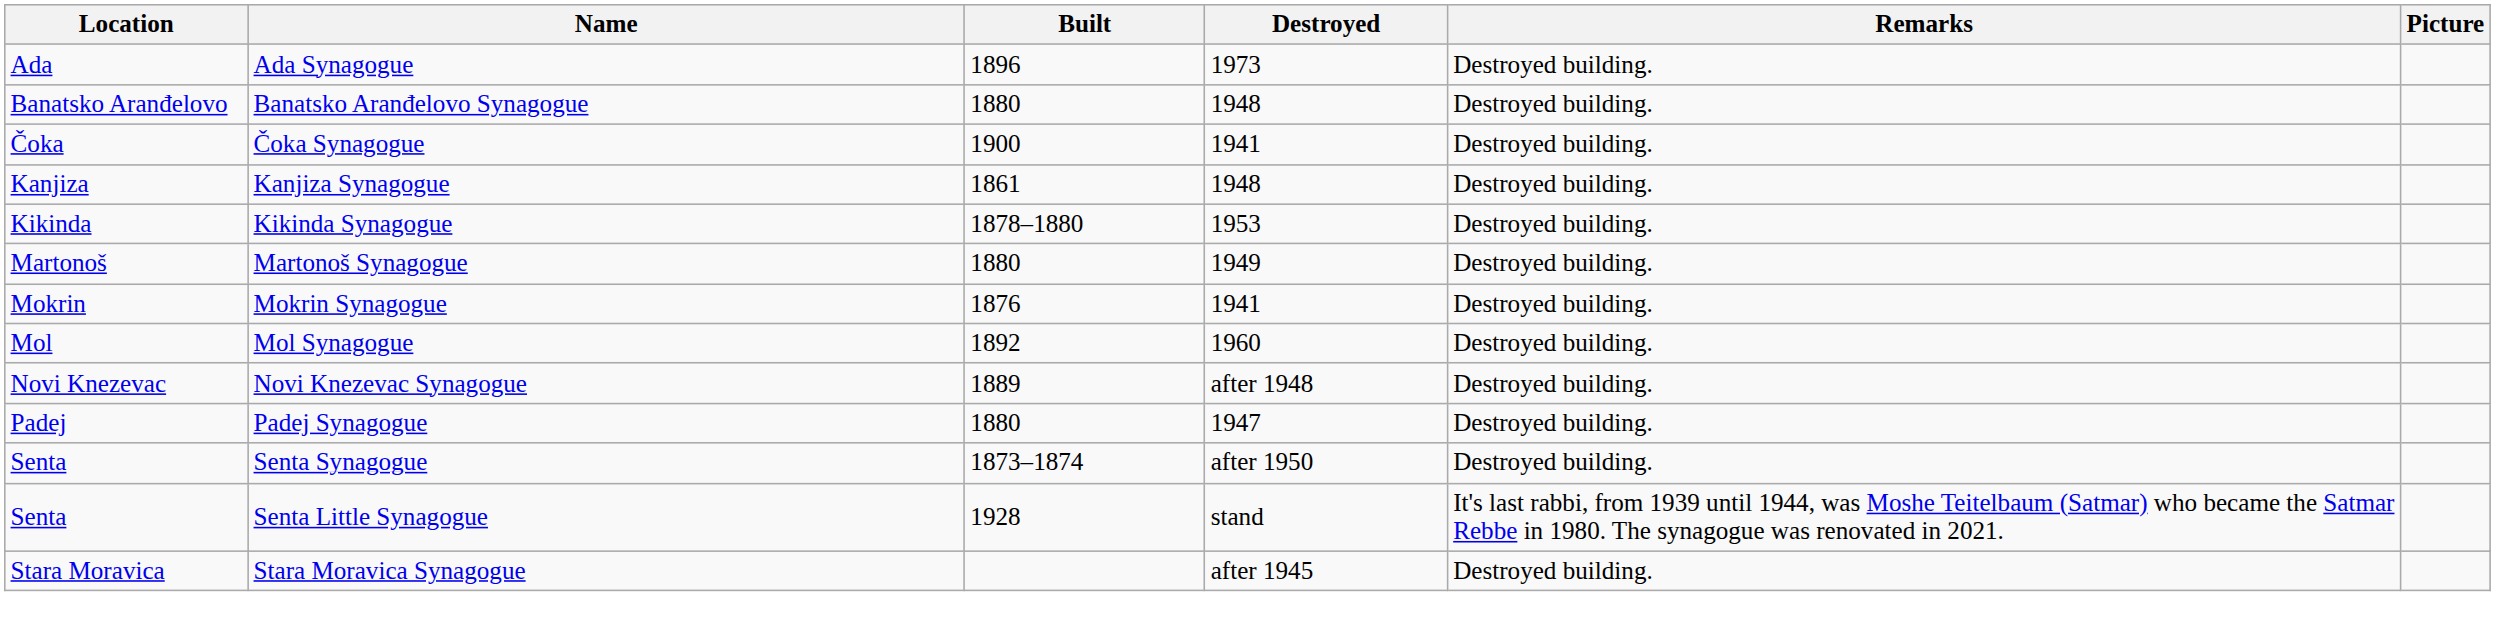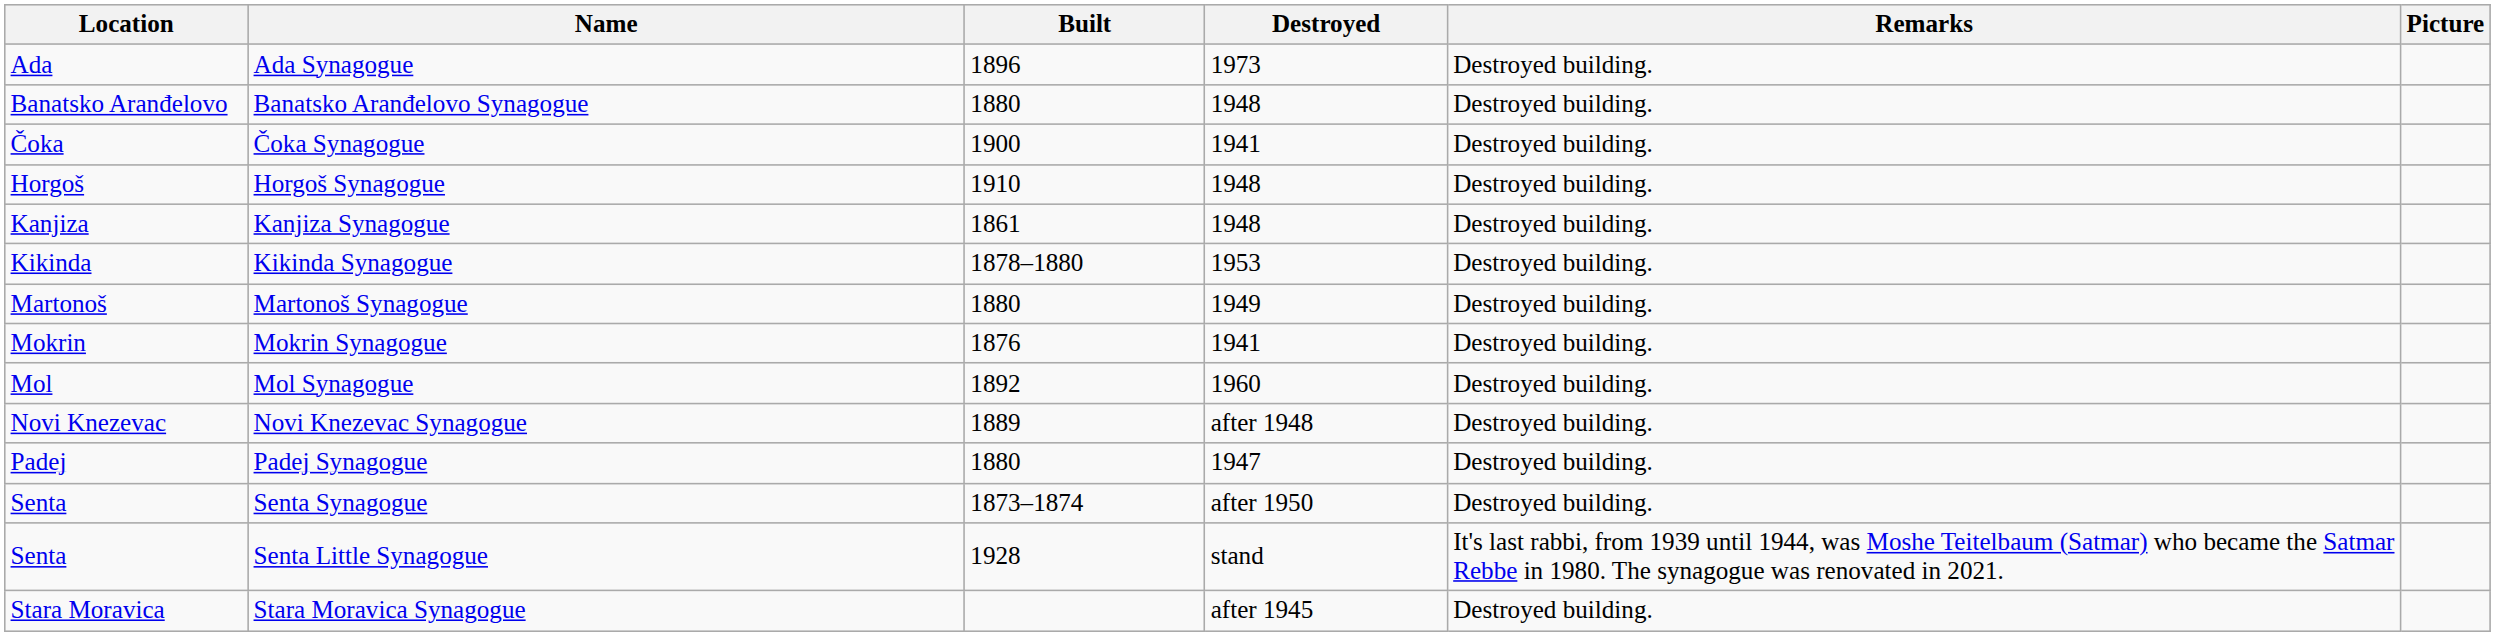 <table class="wikitable sortable" width="100%">
 <tr>
 <th width="10%">Location</th>
 <th width="30%">Name</th>
 <th width="10%">Built</th>
 <th width="10%">Destroyed</th>
 <th width="40%" class="unsortable">Remarks</th>
 <th width="10%" class="unsortable">Picture</th>
 </tr>
 <tr>
 <td><a href='#'>Ada</a></td>
 <td><a href='#'>Ada Synagogue</a></td>
 <td>1896</td>
 <td>1973</td>
 <td>Destroyed building.</td>
 <td></td>
 </tr>
 <tr>
 <td><a href='#'>Banatsko Aranđelovo</a></td>
 <td><a href='#'>Banatsko Aranđelovo Synagogue</a></td>
 <td>1880</td>
 <td>1948</td>
 <td>Destroyed building.</td>
 <td></td>
 </tr>
 <tr>
 <td><a href='#'>Čoka</a></td>
 <td><a href='#'>Čoka Synagogue</a></td>
 <td>1900</td>
 <td>1941</td>
+<td>Destroyed building.</td>
+<td></td>
+</tr>
+<tr>
+<td><a href='#'>Horgoš</a></td>
+<td><a href='#'>Horgoš Synagogue</a></td>
+<td>1910</td>
+<td>1948</td>
 <td>Destroyed building.</td>
 <td></td>
 </tr>
 <tr>
 <td><a href='#'>Kanjiza</a></td>
 <td><a href='#'>Kanjiza Synagogue</a></td>
 <td>1861</td>
 <td>1948</td>
 <td>Destroyed building.</td>
 <td></td>
 </tr>
 <tr>
 <td><a href='#'>Kikinda</a></td>
 <td><a href='#'>Kikinda Synagogue</a></td>
 <td>1878–1880</td>
 <td>1953</td>
 <td>Destroyed building.</td>
 <td></td>
 </tr>
 <tr>
 <td><a href='#'>Martonoš</a></td>
 <td><a href='#'>Martonoš Synagogue</a></td>
 <td>1880</td>
 <td>1949</td>
 <td>Destroyed building.</td>
 <td></td>
 </tr>
 <tr>
 <td><a href='#'>Mokrin</a></td>
 <td><a href='#'>Mokrin Synagogue</a></td>
 <td>1876</td>
 <td>1941</td>
 <td>Destroyed building.</td>
 <td></td>
 </tr>
 <tr>
 <td><a href='#'>Mol</a></td>
 <td><a href='#'>Mol Synagogue</a></td>
 <td>1892</td>
 <td>1960</td>
 <td>Destroyed building.</td>
 <td></td>
 </tr>
 <tr>
 <td><a href='#'>Novi Knezevac</a></td>
 <td><a href='#'>Novi Knezevac Synagogue</a></td>
 <td>1889</td>
 <td>after 1948</td>
 <td>Destroyed building.</td>
 <td></td>
 </tr>
 <tr>
 <td><a href='#'>Padej</a></td>
 <td><a href='#'>Padej Synagogue</a></td>
 <td>1880</td>
 <td>1947</td>
 <td>Destroyed building.</td>
 <td></td>
 </tr>
 <tr>
 <td><a href='#'>Senta</a></td>
 <td><a href='#'>Senta Synagogue</a></td>
 <td>1873–1874</td>
 <td>after 1950</td>
 <td>Destroyed building.</td>
 <td></td>
 </tr>
 <tr>
 <td><a href='#'>Senta</a></td>
 <td><a href='#'>Senta Little Synagogue</a></td>
 <td>1928</td>
 <td>stand</td>
 <td>It's last rabbi, from 1939 until 1944, was <a href='#'>Moshe Teitelbaum (Satmar)</a> who became the <a href='#'>Satmar</a> <a href='#'>Rebbe</a> in 1980. The synagogue was renovated in 2021. </td>
 <td></td>
 </tr>
 <tr>
 <td><a href='#'>Stara Moravica</a></td>
 <td><a href='#'>Stara Moravica Synagogue</a></td>
 <td></td>
 <td>after 1945</td>
 <td>Destroyed building.</td>
 <td></td>
 </tr>
 </table>
